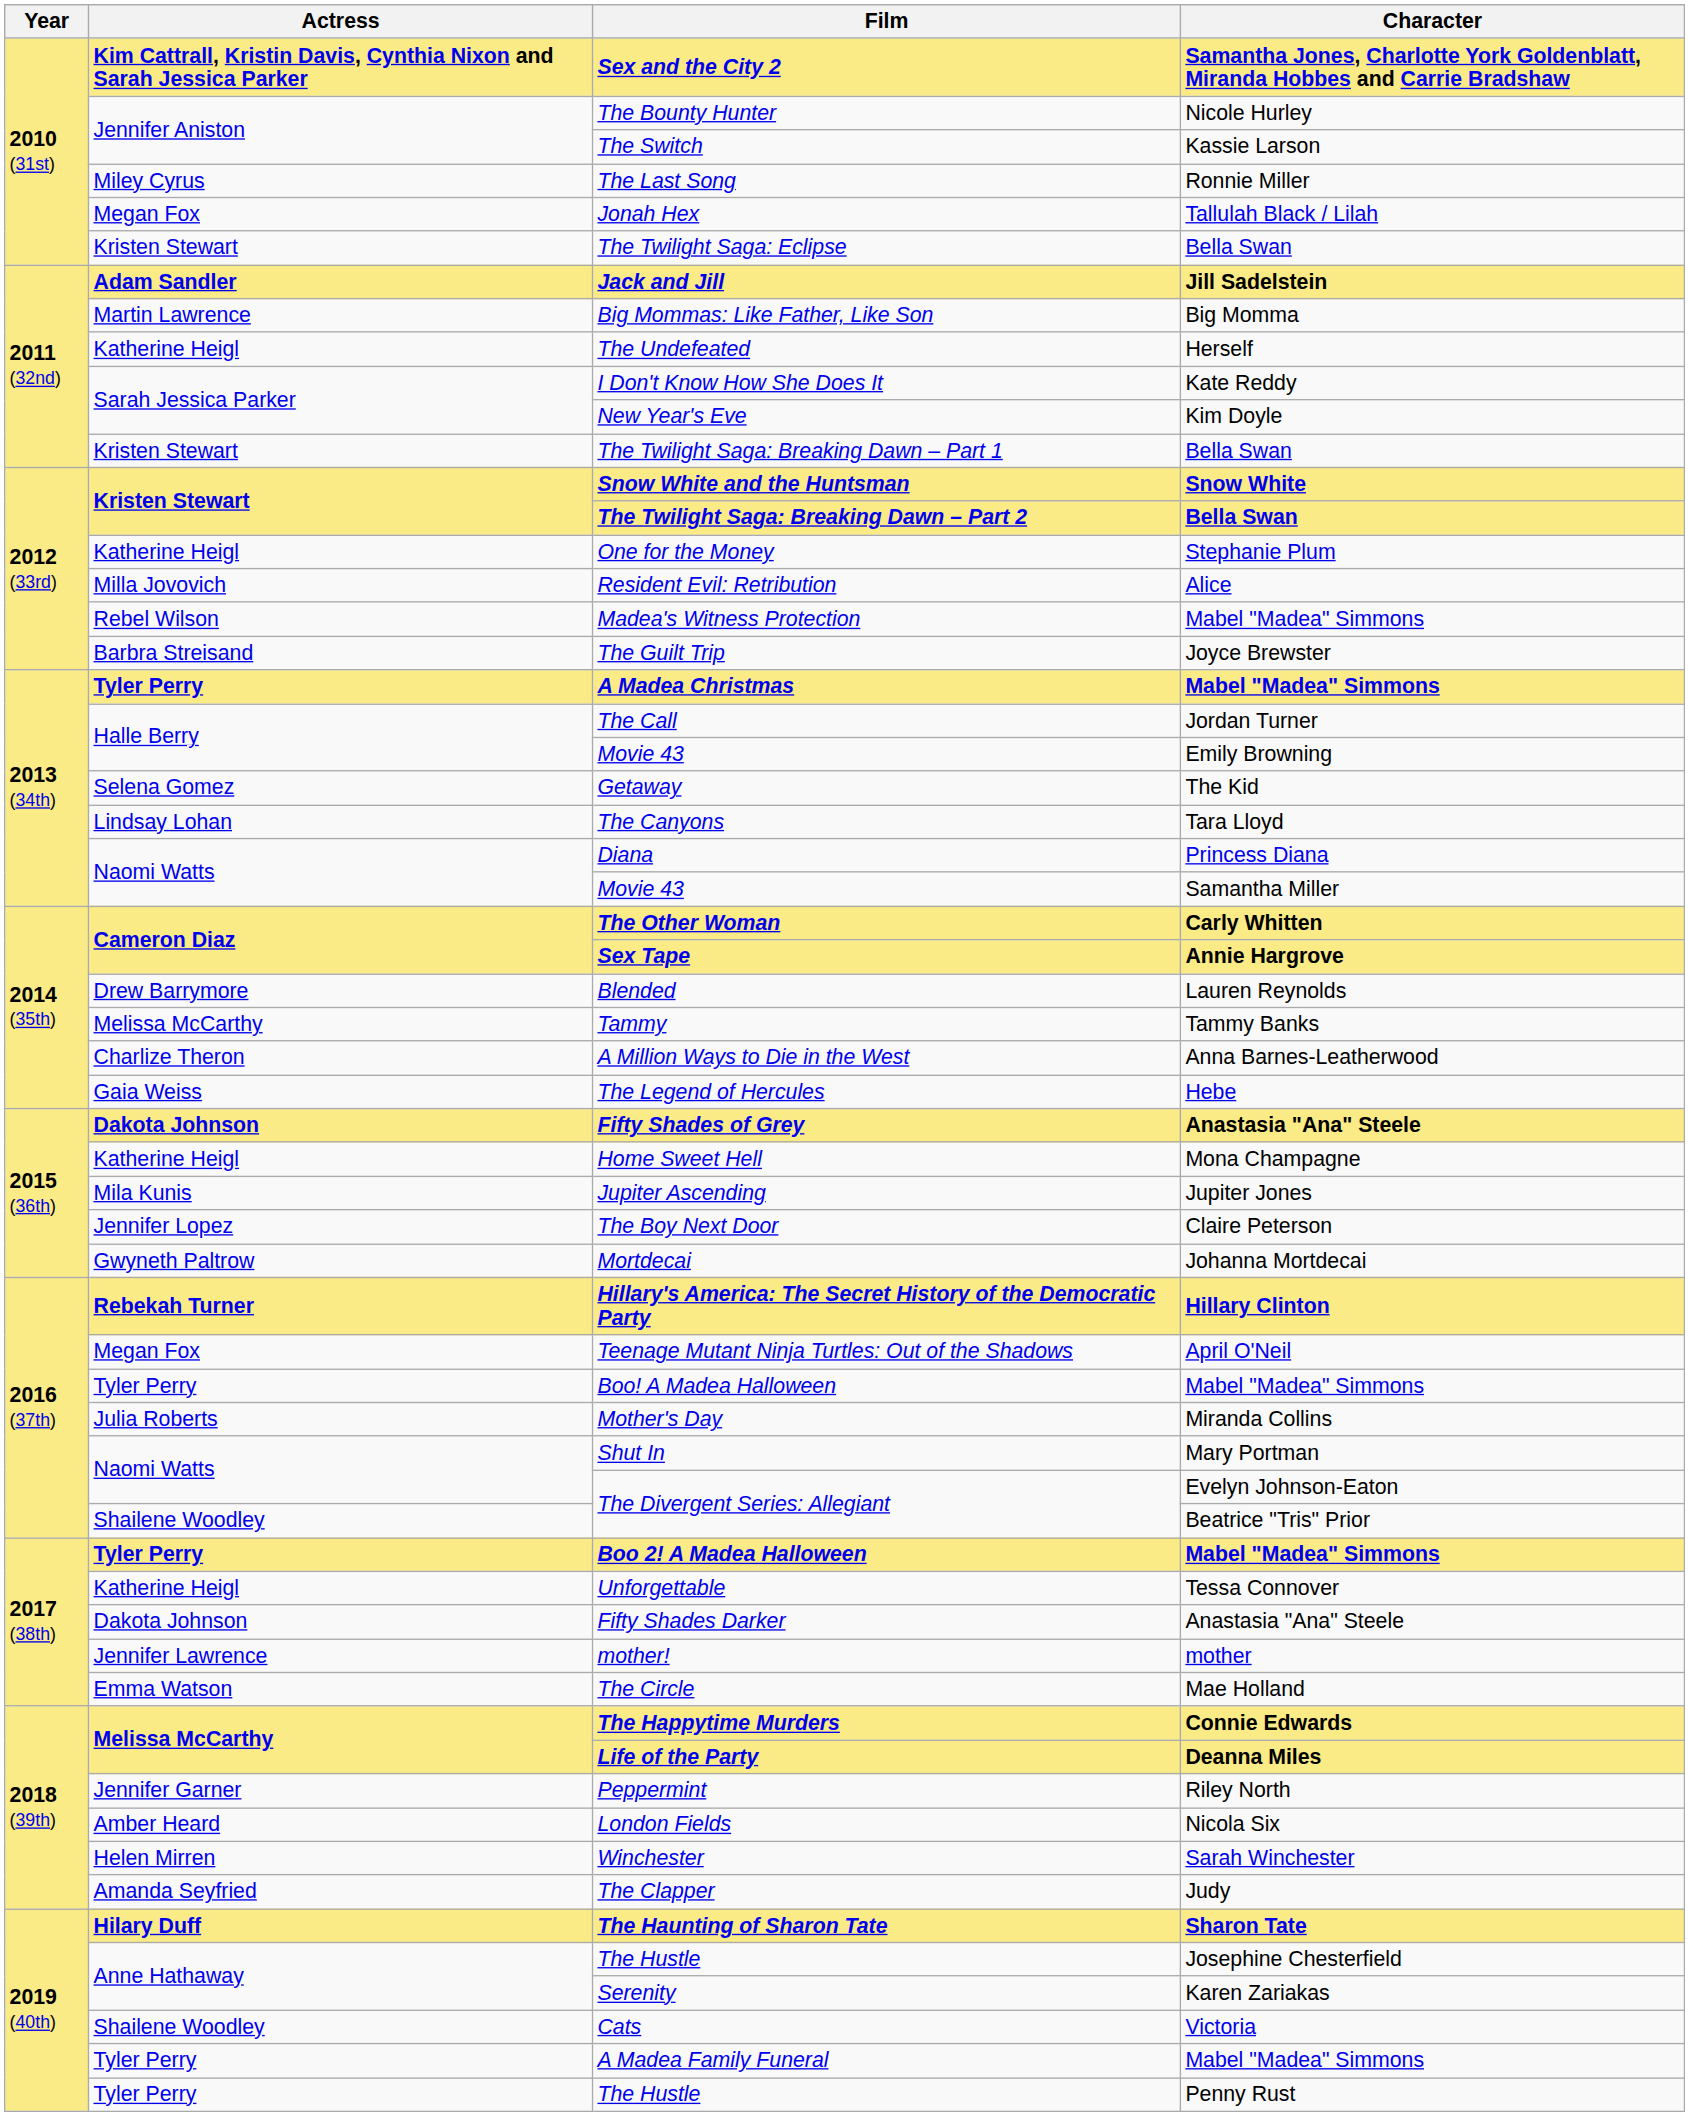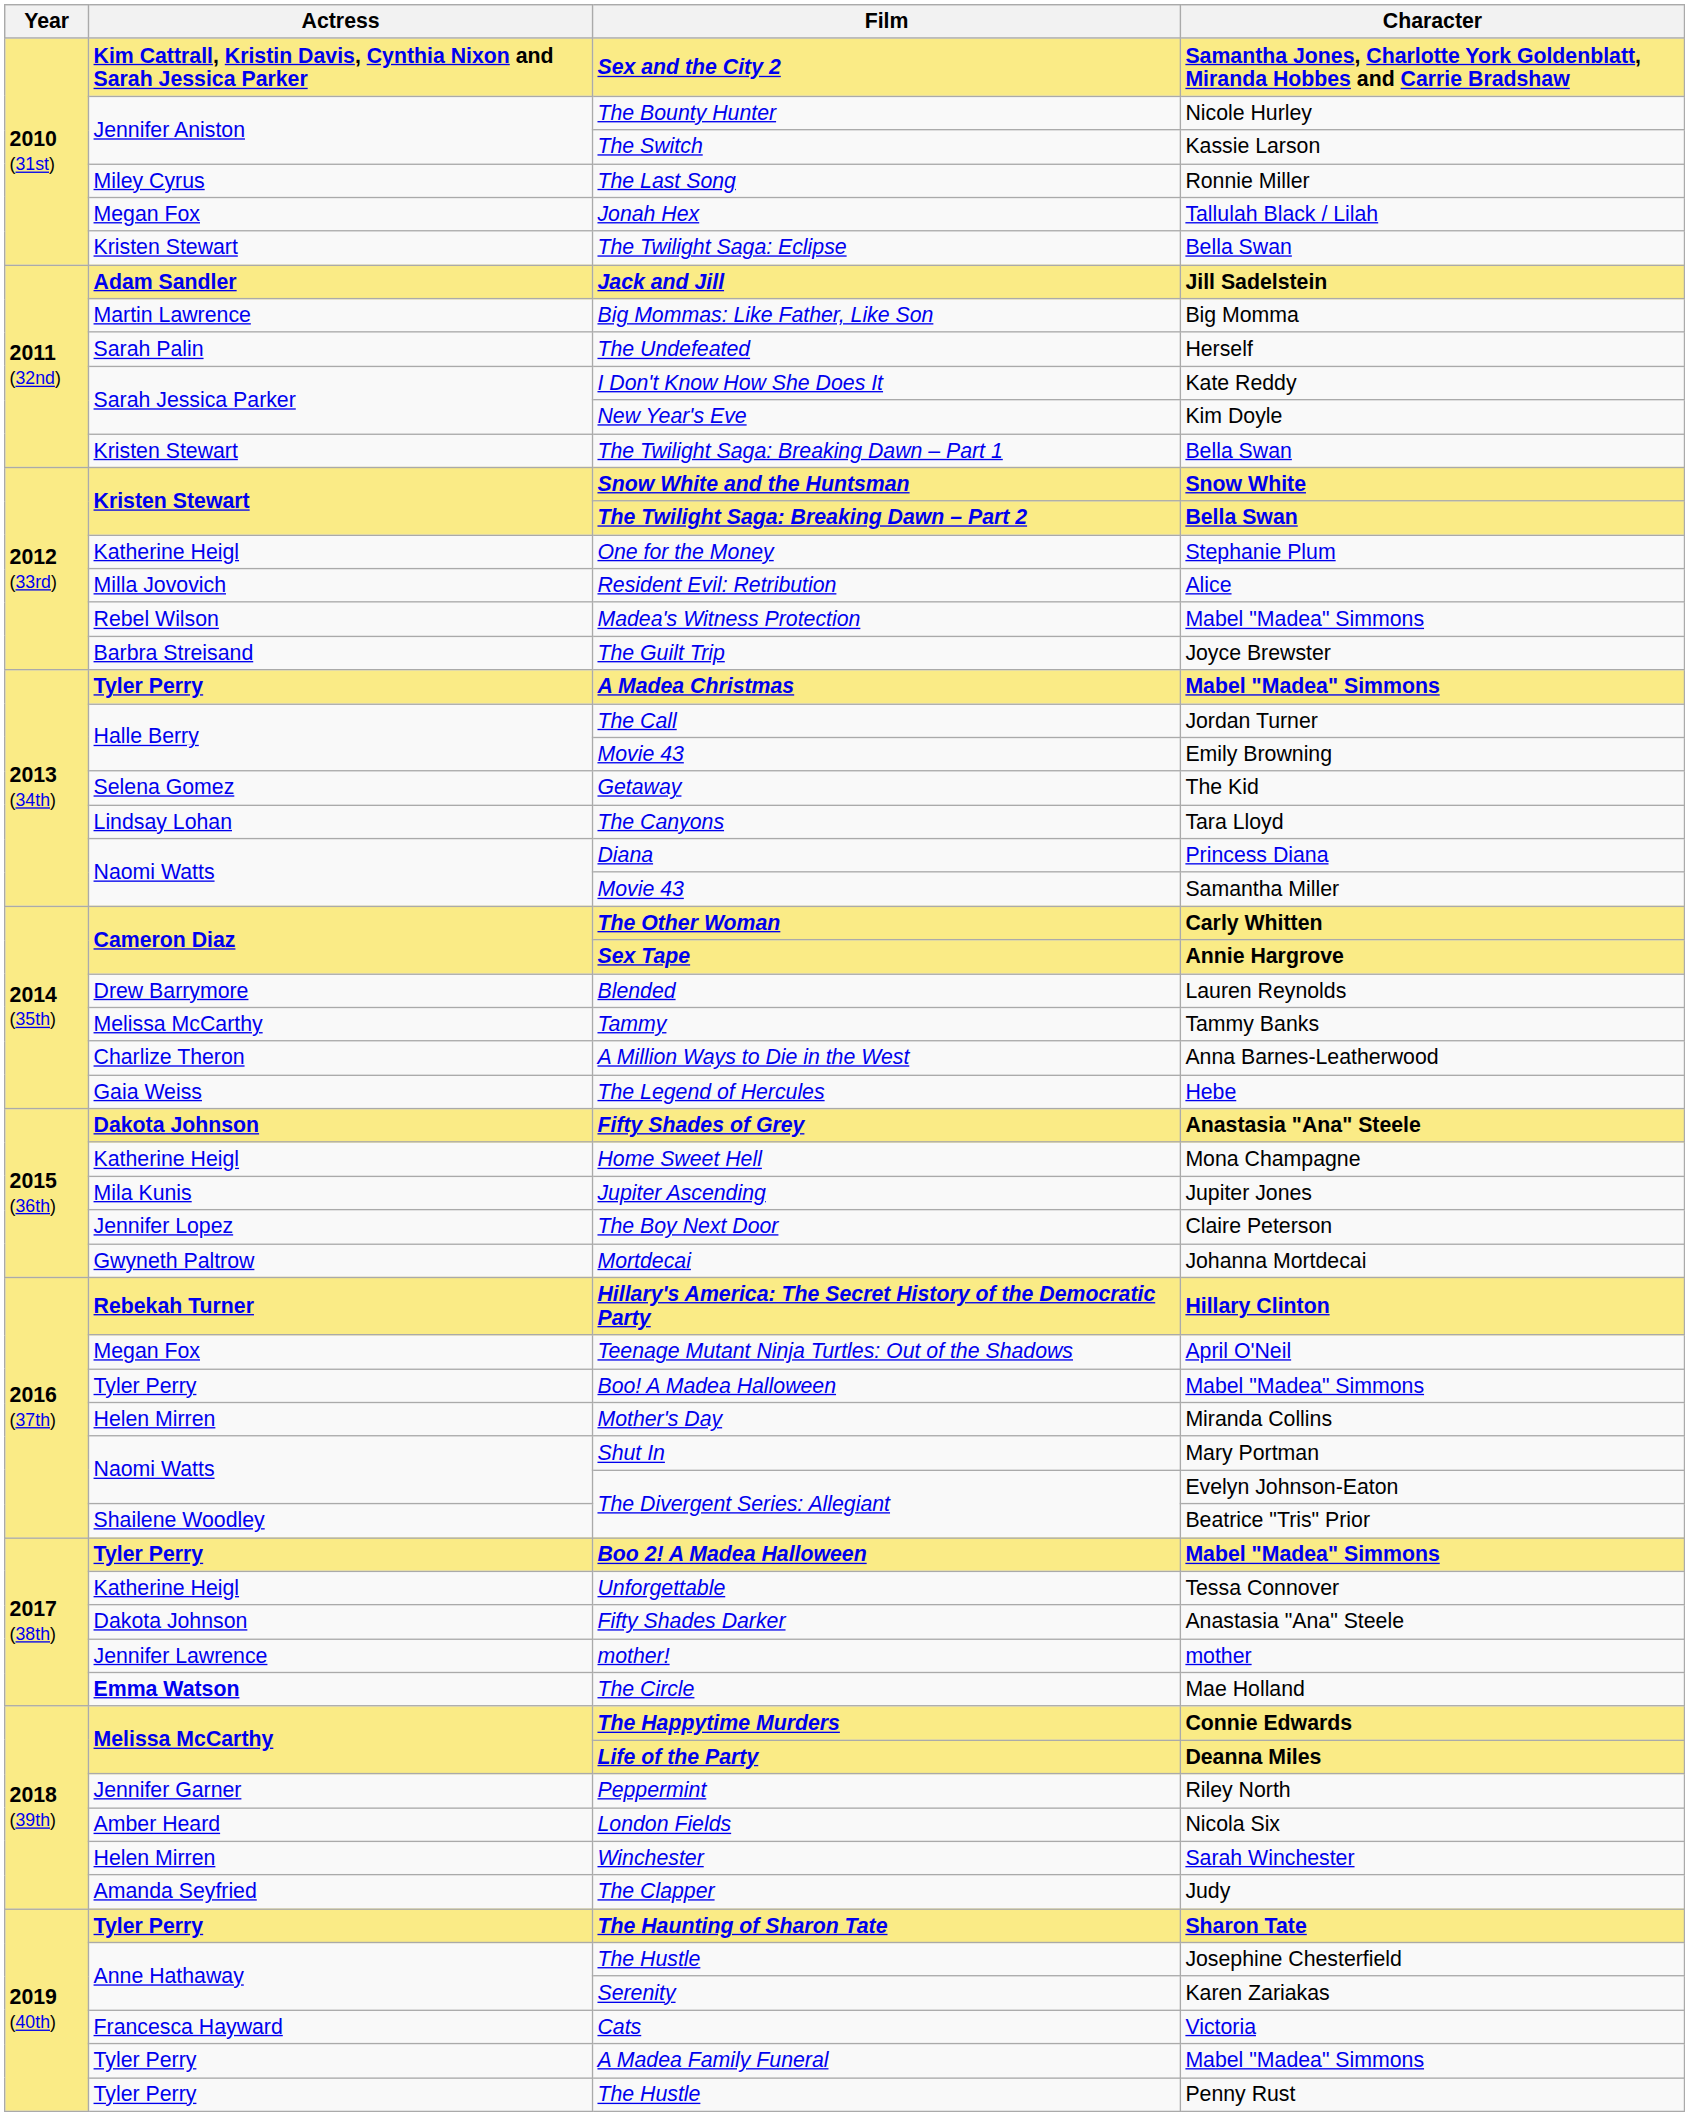 <table class="wikitable" style="width:100%">
 <tr bgcolor="#bebebe">
 <th width="5%">Year</th>
 <th width="30%">Actress</th>
 <th width="35%">Film</th>
 <th width="30%">Character</th>
 </tr>
 <tr style="background:#FAEB86;">
 <td rowspan="6"><strong>2010</strong><br><small>(<a href='#'>31st</a>)</small></td>
 <td><strong><a href='#'>Kim Cattrall</a>, <a href='#'>Kristin Davis</a>, <a href='#'>Cynthia Nixon</a> and <a href='#'>Sarah Jessica Parker</a></strong></td>
 <td><strong><em><a href='#'>Sex and the City 2</a></em></strong></td>
 <td><strong><a href='#'>Samantha Jones</a>, <a href='#'>Charlotte York Goldenblatt</a>, <a href='#'>Miranda Hobbes</a> and <a href='#'>Carrie Bradshaw</a></strong></td>
 </tr>
 <tr>
 <td rowspan="2"><a href='#'>Jennifer Aniston</a></td>
 <td><em><a href='#'>The Bounty Hunter</a></em></td>
 <td>Nicole Hurley</td>
 </tr>
 <tr>
 <td><em><a href='#'>The Switch</a></em></td>
 <td>Kassie Larson</td>
 </tr>
 <tr>
 <td><a href='#'>Miley Cyrus</a></td>
 <td><em><a href='#'>The Last Song</a></em></td>
 <td>Ronnie Miller</td>
 </tr>
 <tr>
 <td><a href='#'>Megan Fox</a></td>
 <td><em><a href='#'>Jonah Hex</a></em></td>
 <td><a href='#'>Tallulah Black / Lilah</a></td>
 </tr>
 <tr>
 <td><a href='#'>Kristen Stewart</a></td>
 <td><em><a href='#'>The Twilight Saga: Eclipse</a></em></td>
 <td><a href='#'>Bella Swan</a></td>
 </tr>
 <tr style="background:#FAEB86;">
 <td rowspan="6"><strong>2011</strong><br><small>(<a href='#'>32nd</a>)</small></td>
 <td><strong><a href='#'>Adam Sandler</a></strong></td>
 <td><strong><em><a href='#'>Jack and Jill</a></em></strong></td>
 <td><strong>Jill Sadelstein</strong></td>
 </tr>
 <tr>
 <td><a href='#'>Martin Lawrence</a></td>
 <td><em><a href='#'>Big Mommas: Like Father, Like Son</a></em></td>
 <td>Big Momma</td>
 </tr>
 <tr>
-<td><a href='#'>Katherine Heigl</a></td>
+<td><a href='#'>Sarah Palin</a></td>
 <td><em><a href='#'>The Undefeated</a></em></td>
 <td>Herself</td>
 </tr>
 <tr>
 <td rowspan="2"><a href='#'>Sarah Jessica Parker</a></td>
 <td><em><a href='#'>I Don't Know How She Does It</a></em></td>
 <td>Kate Reddy</td>
 </tr>
 <tr>
 <td><em><a href='#'>New Year's Eve</a></em></td>
 <td>Kim Doyle</td>
 </tr>
 <tr>
 <td><a href='#'>Kristen Stewart</a></td>
 <td><em><a href='#'>The Twilight Saga: Breaking Dawn – Part 1</a></em></td>
 <td><a href='#'>Bella Swan</a></td>
 </tr>
 <tr style="background:#FAEB86;">
 <td rowspan="6"><strong>2012</strong><br><small>(<a href='#'>33rd</a>)</small></td>
 <td rowspan="2"><strong><a href='#'>Kristen Stewart</a></strong></td>
 <td><strong><em><a href='#'>Snow White and the Huntsman</a></em></strong></td>
 <td><strong><a href='#'>Snow White</a></strong></td>
 </tr>
 <tr style="background:#FAEB86;">
 <td><strong><em><a href='#'>The Twilight Saga: Breaking Dawn – Part 2</a></em></strong></td>
 <td><strong><a href='#'>Bella Swan</a></strong></td>
 </tr>
 <tr>
 <td><a href='#'>Katherine Heigl</a></td>
 <td><em><a href='#'>One for the Money</a></em></td>
 <td><a href='#'>Stephanie Plum</a></td>
 </tr>
 <tr>
 <td><a href='#'>Milla Jovovich</a></td>
 <td><em><a href='#'>Resident Evil: Retribution</a></em></td>
 <td><a href='#'>Alice</a></td>
 </tr>
 <tr>
 <td><a href='#'>Rebel Wilson</a></td>
 <td><em><a href='#'>Madea's Witness Protection</a></em></td>
 <td><a href='#'>Mabel "Madea" Simmons</a></td>
 </tr>
 <tr>
 <td><a href='#'>Barbra Streisand</a></td>
 <td><em><a href='#'>The Guilt Trip</a></em></td>
 <td>Joyce Brewster</td>
 </tr>
 <tr style="background:#FAEB86;">
 <td rowspan="7"><strong>2013</strong><br><small>(<a href='#'>34th</a>)</small></td>
 <td><strong><a href='#'>Tyler Perry</a></strong></td>
 <td><strong><em><a href='#'>A Madea Christmas</a></em></strong></td>
 <td><strong><a href='#'>Mabel "Madea" Simmons</a></strong></td>
 </tr>
 <tr>
 <td rowspan="2"><a href='#'>Halle Berry</a></td>
 <td><em><a href='#'>The Call</a></em></td>
 <td>Jordan Turner</td>
 </tr>
 <tr>
 <td><em><a href='#'>Movie 43</a></em></td>
 <td>Emily Browning</td>
 </tr>
 <tr>
 <td><a href='#'>Selena Gomez</a></td>
 <td><em><a href='#'>Getaway</a></em></td>
 <td>The Kid</td>
 </tr>
 <tr>
 <td><a href='#'>Lindsay Lohan</a></td>
 <td><em><a href='#'>The Canyons</a></em></td>
 <td>Tara Lloyd</td>
 </tr>
 <tr>
 <td rowspan="2"><a href='#'>Naomi Watts</a></td>
 <td><em><a href='#'>Diana</a></em></td>
 <td><a href='#'>Princess Diana</a></td>
 </tr>
 <tr>
 <td><em><a href='#'>Movie 43</a></em></td>
 <td>Samantha Miller</td>
 </tr>
 <tr style="background:#FAEB86;">
 <td rowspan="6"><strong>2014</strong><br><small>(<a href='#'>35th</a>)</small></td>
 <td rowspan="2"><strong><a href='#'>Cameron Diaz</a></strong></td>
 <td><strong><em><a href='#'>The Other Woman</a></em></strong></td>
 <td><strong>Carly Whitten</strong></td>
 </tr>
 <tr style="background:#FAEB86;">
 <td><strong><em><a href='#'>Sex Tape</a></em></strong></td>
 <td><strong>Annie Hargrove</strong></td>
 </tr>
 <tr>
 <td><a href='#'>Drew Barrymore</a></td>
 <td><em><a href='#'>Blended</a></em></td>
 <td>Lauren Reynolds</td>
 </tr>
 <tr>
 <td><a href='#'>Melissa McCarthy</a></td>
 <td><em><a href='#'>Tammy</a></em></td>
 <td>Tammy Banks</td>
 </tr>
 <tr>
 <td><a href='#'>Charlize Theron</a></td>
 <td><em><a href='#'>A Million Ways to Die in the West</a></em></td>
 <td>Anna Barnes-Leatherwood</td>
 </tr>
 <tr>
 <td><a href='#'>Gaia Weiss</a></td>
 <td><em><a href='#'>The Legend of Hercules</a></em></td>
 <td><a href='#'>Hebe</a></td>
 </tr>
 <tr style="background:#FAEB86;">
 <td rowspan="5"><strong>2015</strong><br><small>(<a href='#'>36th</a>)</small></td>
 <td><strong><a href='#'>Dakota Johnson</a></strong></td>
 <td><strong><em><a href='#'>Fifty Shades of Grey</a></em></strong></td>
 <td><strong>Anastasia "Ana" Steele</strong></td>
 </tr>
 <tr>
 <td><a href='#'>Katherine Heigl</a></td>
 <td><em><a href='#'>Home Sweet Hell</a></em></td>
 <td>Mona Champagne</td>
 </tr>
 <tr>
 <td><a href='#'>Mila Kunis</a></td>
 <td><em><a href='#'>Jupiter Ascending</a></em></td>
 <td>Jupiter Jones</td>
 </tr>
 <tr>
 <td><a href='#'>Jennifer Lopez</a></td>
 <td><em><a href='#'>The Boy Next Door</a></em></td>
 <td>Claire Peterson</td>
 </tr>
 <tr>
 <td><a href='#'>Gwyneth Paltrow</a></td>
 <td><em><a href='#'>Mortdecai</a></em></td>
 <td>Johanna Mortdecai</td>
 </tr>
 <tr style="background:#FAEB86;">
 <td rowspan="7"><strong>2016</strong><br><small>(<a href='#'>37th</a>)</small></td>
 <td><strong><a href='#'>Rebekah Turner</a></strong></td>
 <td><strong><em><a href='#'>Hillary's America: The Secret History of the Democratic Party</a></em></strong></td>
 <td><strong><a href='#'>Hillary Clinton</a></strong></td>
 </tr>
 <tr>
 <td><a href='#'>Megan Fox</a></td>
 <td><em><a href='#'>Teenage Mutant Ninja Turtles: Out of the Shadows</a></em></td>
 <td><a href='#'>April O'Neil</a></td>
 </tr>
 <tr>
 <td><a href='#'>Tyler Perry</a></td>
 <td><em><a href='#'>Boo! A Madea Halloween</a></em></td>
 <td><a href='#'>Mabel "Madea" Simmons</a></td>
 </tr>
 <tr>
-<td><a href='#'>Julia Roberts</a></td>
+<td><a href='#'>Helen Mirren</a></td>
 <td><em><a href='#'>Mother's Day</a></em></td>
 <td>Miranda Collins</td>
 </tr>
 <tr>
 <td rowspan="2"><a href='#'>Naomi Watts</a></td>
 <td><em><a href='#'>Shut In</a></em></td>
 <td>Mary Portman</td>
 </tr>
 <tr>
 <td rowspan="2"><em><a href='#'>The Divergent Series: Allegiant</a></em></td>
 <td>Evelyn Johnson-Eaton</td>
 </tr>
 <tr>
 <td><a href='#'>Shailene Woodley</a></td>
 <td>Beatrice "Tris" Prior</td>
 </tr>
 <tr style="background:#FAEB86;">
 <td rowspan="5"><strong>2017</strong><br><small>(<a href='#'>38th</a>)</small><br></td>
 <td><strong><a href='#'>Tyler Perry</a></strong></td>
 <td><strong><em><a href='#'>Boo 2! A Madea Halloween</a></em></strong></td>
 <td><strong><a href='#'>Mabel "Madea" Simmons</a></strong></td>
 </tr>
 <tr>
 <td><a href='#'>Katherine Heigl</a></td>
 <td><em><a href='#'>Unforgettable</a></em></td>
 <td>Tessa Connover</td>
 </tr>
 <tr>
 <td><a href='#'>Dakota Johnson</a></td>
 <td><em><a href='#'>Fifty Shades Darker</a></em></td>
 <td>Anastasia "Ana" Steele</td>
 </tr>
 <tr>
 <td><a href='#'>Jennifer Lawrence</a></td>
 <td><em><a href='#'>mother!</a></em></td>
 <td><a href='#'>mother</a></td>
 </tr>
 <tr>
-<td><a href='#'>Emma Watson</a></td>
+<td><strong><a href='#'>Emma Watson</a></strong></td>
 <td><em><a href='#'>The Circle</a></em></td>
 <td>Mae Holland</td>
 </tr>
 <tr style="background:#FAEB86;">
 <td rowspan="6"><strong>2018</strong><br><small>(<a href='#'>39th</a>)</small></td>
 <td rowspan="2"><strong><a href='#'>Melissa McCarthy</a></strong></td>
 <td><strong><em><a href='#'>The Happytime Murders</a></em></strong></td>
 <td><strong>Connie Edwards</strong></td>
 </tr>
 <tr style="background:#FAEB86;">
 <td><strong><em><a href='#'>Life of the Party</a></em></strong></td>
 <td><strong>Deanna Miles</strong></td>
 </tr>
 <tr>
 <td><a href='#'>Jennifer Garner</a></td>
 <td><em><a href='#'>Peppermint</a></em></td>
 <td>Riley North</td>
 </tr>
 <tr>
 <td><a href='#'>Amber Heard</a></td>
 <td><em><a href='#'>London Fields</a></em></td>
 <td>Nicola Six</td>
 </tr>
 <tr>
 <td><a href='#'>Helen Mirren</a></td>
 <td><em><a href='#'>Winchester</a></em></td>
 <td><a href='#'>Sarah Winchester</a></td>
 </tr>
 <tr>
 <td><a href='#'>Amanda Seyfried</a></td>
 <td><em><a href='#'>The Clapper</a></em></td>
 <td>Judy</td>
 </tr>
 <tr style="background:#FAEB86;">
 <td rowspan="7"><strong>2019</strong><br><small>(<a href='#'>40th</a>)</small></td>
-<td><strong><a href='#'>Hilary Duff</a></strong></td>
+<td><strong><a href='#'>Tyler Perry</a></strong></td>
 <td><strong><em><a href='#'>The Haunting of Sharon Tate</a></em></strong></td>
 <td><strong><a href='#'>Sharon Tate</a></strong></td>
 </tr>
 <tr>
 <td rowspan="2"><a href='#'>Anne Hathaway</a></td>
 <td><em><a href='#'>The Hustle</a></em></td>
 <td>Josephine Chesterfield</td>
 </tr>
 <tr>
 <td><em><a href='#'>Serenity</a></em></td>
 <td>Karen Zariakas</td>
 </tr>
 <tr>
-<td><a href='#'>Shailene Woodley</a></td>
+<td><a href='#'>Francesca Hayward</a></td>
 <td><em><a href='#'>Cats</a></em></td>
 <td><a href='#'>Victoria</a></td>
 </tr>
 <tr>
 <td><a href='#'>Tyler Perry</a></td>
 <td><em><a href='#'>A Madea Family Funeral</a></em></td>
 <td><a href='#'>Mabel "Madea" Simmons</a></td>
 </tr>
 <tr>
 <td><a href='#'>Tyler Perry</a></td>
 <td><em><a href='#'>The Hustle</a></em></td>
 <td>Penny Rust</td>
 </tr>
 </table>
